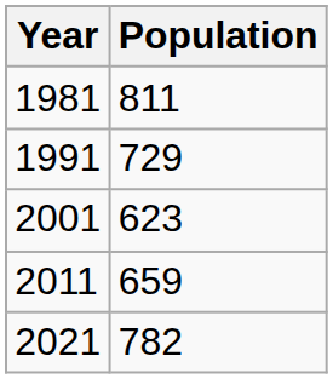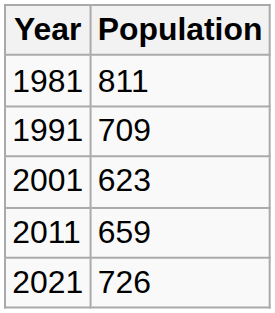 <table class="wikitable">
 <tr>
 <th>Year</th>
 <th>Population</th>
 </tr>
 <tr>
 <td>1981</td>
 <td>811</td>
 </tr>
 <tr>
 <td>1991</td>
-<td>729</td>
+<td>709</td>
 </tr>
 <tr>
 <td>2001</td>
 <td>623</td>
 </tr>
 <tr>
 <td>2011</td>
 <td>659</td>
 </tr>
 <tr>
 <td>2021</td>
-<td>782</td>
+<td>726</td>
 </tr>
 </table>
